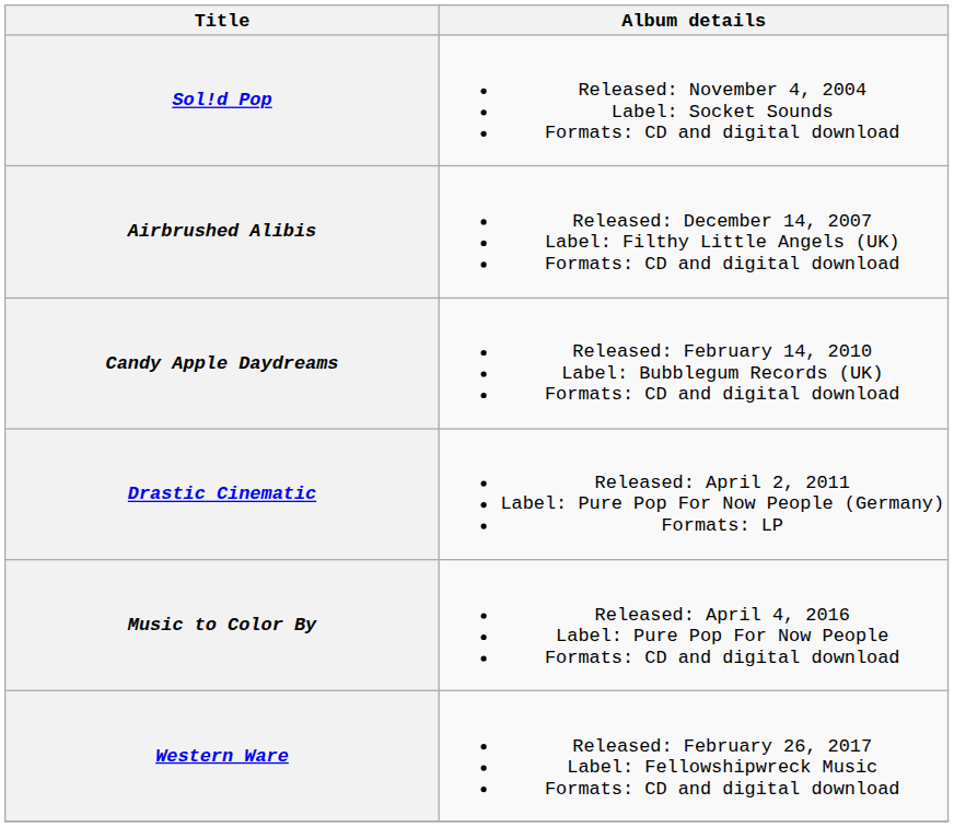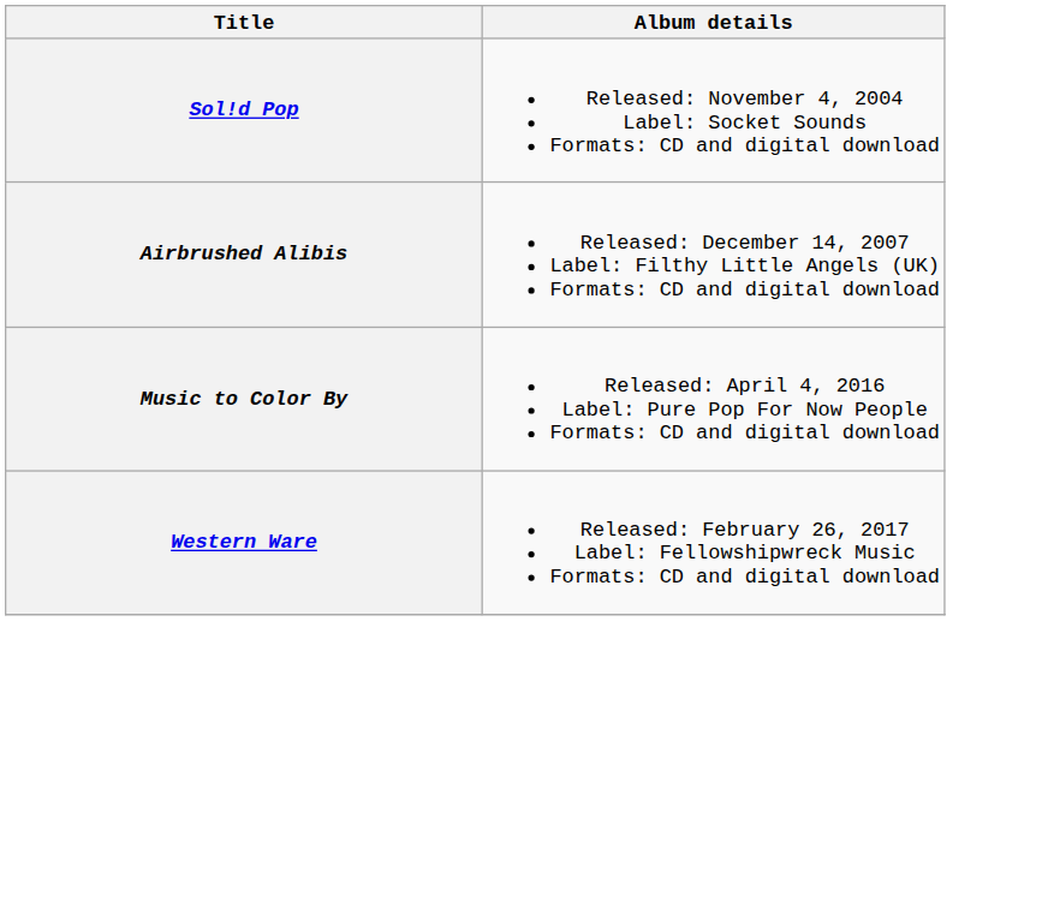 <table class="wikitable plainrowheaders" style="text-align:center; border:1">
 <tr>
 <th scope="col" style="width:23em;">Title</th>
 <th scope="col">Album details</th>
 </tr>
 <tr>
 <th scope="row"><em><a href='#'>Sol!d Pop</a></em></th>
 <td><br><ul><li>Released: November 4, 2004</li><li>Label: Socket Sounds</li><li>Formats: CD and digital download</li></ul></td>
 </tr>
 <tr>
 <th scope="row"><em>Airbrushed Alibis</em></th>
 <td><br><ul><li>Released: December 14, 2007</li><li>Label: Filthy Little Angels (UK)</li><li>Formats: CD and digital download</li></ul></td>
 </tr>
 <tr>
-<th scope="row"><em>Candy Apple Daydreams</em></th>
-<td><br><ul><li>Released: February 14, 2010</li><li>Label: Bubblegum Records (UK)</li><li>Formats: CD and digital download</li></ul></td>
-</tr>
-<tr>
-<th scope="row"><em><a href='#'>Drastic Cinematic</a></em></th>
-<td><br><ul><li>Released: April 2, 2011</li><li>Label: Pure Pop For Now People (Germany)</li><li>Formats: LP</li></ul></td>
-</tr>
-<tr>
 <th scope="row"><em>Music to Color By</em></th>
 <td><br><ul><li>Released: April 4, 2016</li><li>Label: Pure Pop For Now People</li><li>Formats: CD and digital download</li></ul></td>
 </tr>
 <tr>
 <th scope="row"><em><a href='#'>Western Ware</a></em></th>
 <td><br><ul><li>Released: February 26, 2017</li><li>Label: Fellowshipwreck Music</li><li>Formats: CD and digital download</li></ul></td>
 </tr>
 <tr>
 </tr>
 </table>
